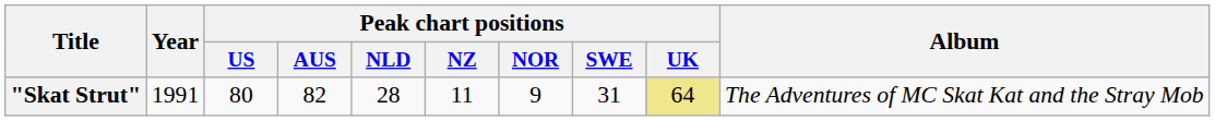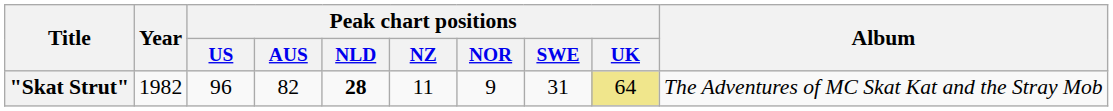 <table class="wikitable plainrowheaders" style="text-align:center;">
 <tr>
 <th scope="col" rowspan="2">Title</th>
 <th scope="col" rowspan="2">Year</th>
 <th scope="col" colspan="7">Peak chart positions</th>
 <th scope="col" rowspan="2">Album</th>
 </tr>
 <tr>
 <th scope="col" style="width:3em;font-size:90%;"><a href='#'>US</a><br></th>
 <th scope="col" style="width:3em;font-size:90%;"><a href='#'>AUS</a><br></th>
 <th scope="col" style="width:3em;font-size:90%;"><a href='#'>NLD</a><br></th>
 <th scope="col" style="width:3em;font-size:90%;"><a href='#'>NZ</a><br></th>
 <th scope="col" style="width:3em;font-size:90%;"><a href='#'>NOR</a><br></th>
 <th scope="col" style="width:3em;font-size:90%;"><a href='#'>SWE</a><br></th>
 <th scope="col" style="width:3em;font-size:90%;"><a href='#'>UK</a><br></th>
 </tr>
 <tr>
 <th scope="row">"Skat Strut"</th>
-<td>1991</td>
-<td>80</td>
+<td>1982</td>
+<td>96</td>
 <td>82</td>
-<td>28</td>
+<td><strong>28</strong></td>
 <td>11</td>
 <td>9</td>
 <td>31</td>
 <td style="background: khaki;">64</td>
 <td><em>The Adventures of MC Skat Kat and the Stray Mob</em></td>
 </tr>
 </table>
